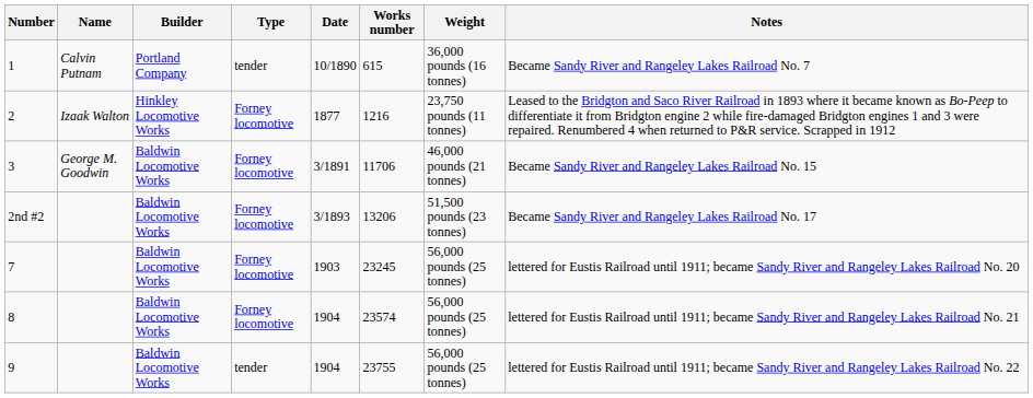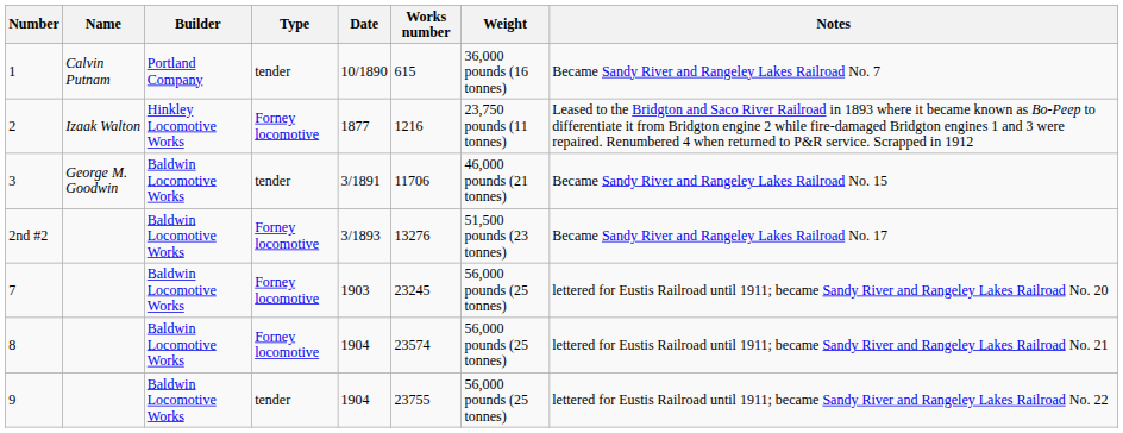 <table class="wikitable">
 <tr>
 <th>Number</th>
 <th>Name</th>
 <th>Builder</th>
 <th>Type</th>
 <th>Date</th>
 <th>Works number</th>
 <th>Weight</th>
 <th>Notes</th>
 </tr>
 <tr>
 <td>1</td>
 <td><em>Calvin Putnam</em></td>
 <td><a href='#'>Portland Company</a></td>
 <td> tender</td>
 <td>10/1890</td>
 <td>615</td>
 <td>36,000 pounds (16 tonnes)</td>
 <td>Became <a href='#'>Sandy River and Rangeley Lakes Railroad</a> No. 7</td>
 </tr>
 <tr>
 <td>2</td>
 <td><em>Izaak Walton</em></td>
 <td><a href='#'>Hinkley Locomotive Works</a></td>
 <td> <a href='#'>Forney locomotive</a></td>
 <td>1877</td>
 <td>1216</td>
 <td>23,750 pounds (11 tonnes)</td>
 <td>Leased to the <a href='#'>Bridgton and Saco River Railroad</a> in 1893 where it became known as <em>Bo-Peep</em> to differentiate it from Bridgton engine 2 while fire-damaged Bridgton engines 1 and 3 were repaired. Renumbered 4 when returned to P&R service.  Scrapped in 1912</td>
 </tr>
 <tr>
 <td>3</td>
 <td><em>George M. Goodwin</em></td>
 <td><a href='#'>Baldwin Locomotive Works</a></td>
-<td> <a href='#'>Forney locomotive</a></td>
+<td> tender</td>
 <td>3/1891</td>
 <td>11706</td>
 <td>46,000 pounds (21 tonnes)</td>
 <td>Became <a href='#'>Sandy River and Rangeley Lakes Railroad</a> No. 15</td>
 </tr>
 <tr>
 <td>2nd #2</td>
 <td></td>
 <td><a href='#'>Baldwin Locomotive Works</a></td>
 <td> <a href='#'>Forney locomotive</a></td>
 <td>3/1893</td>
-<td>13206</td>
+<td>13276</td>
 <td>51,500 pounds (23 tonnes)</td>
 <td>Became <a href='#'>Sandy River and Rangeley Lakes Railroad</a> No. 17</td>
 </tr>
 <tr>
 <td>7</td>
 <td></td>
 <td><a href='#'>Baldwin Locomotive Works</a></td>
 <td> <a href='#'>Forney locomotive</a></td>
 <td>1903</td>
 <td>23245</td>
 <td>56,000 pounds (25 tonnes)</td>
 <td>lettered for Eustis Railroad until 1911; became <a href='#'>Sandy River and Rangeley Lakes Railroad</a> No. 20</td>
 </tr>
 <tr>
 <td>8</td>
 <td></td>
 <td><a href='#'>Baldwin Locomotive Works</a></td>
 <td> <a href='#'>Forney locomotive</a></td>
 <td>1904</td>
 <td>23574</td>
 <td>56,000 pounds (25 tonnes)</td>
 <td>lettered for Eustis Railroad until 1911; became <a href='#'>Sandy River and Rangeley Lakes Railroad</a> No. 21</td>
 </tr>
 <tr>
 <td>9</td>
 <td></td>
 <td><a href='#'>Baldwin Locomotive Works</a></td>
 <td> tender</td>
 <td>1904</td>
 <td>23755</td>
 <td>56,000 pounds (25 tonnes)</td>
 <td>lettered for Eustis Railroad until 1911; became <a href='#'>Sandy River and Rangeley Lakes Railroad</a> No. 22</td>
 </tr>
 </table>
